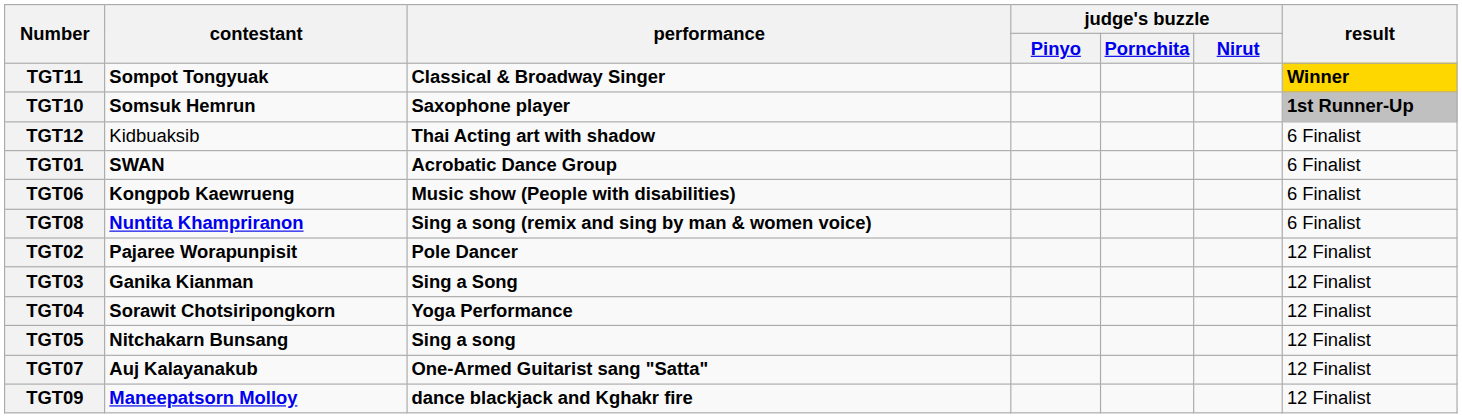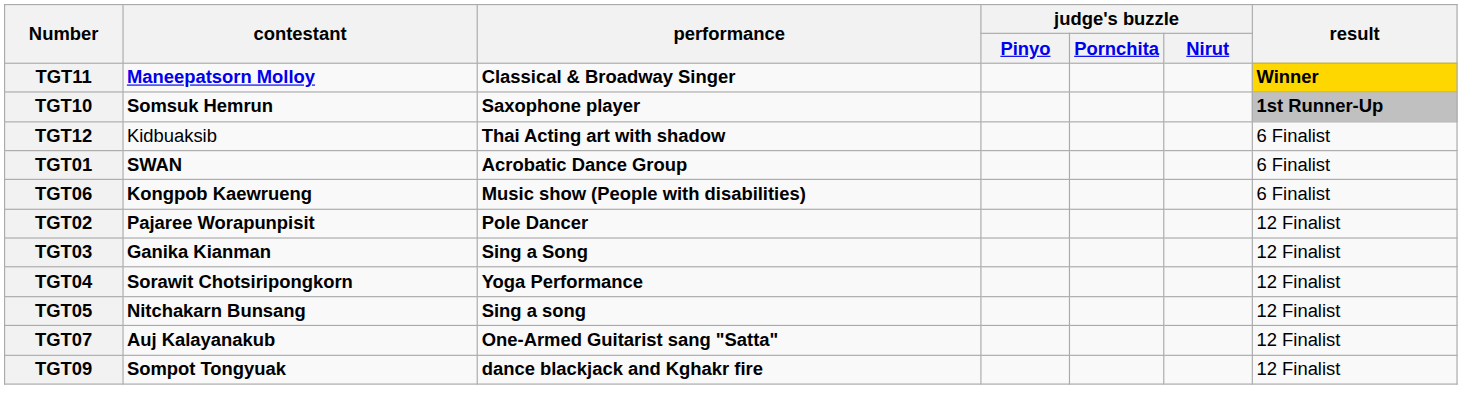 <table class="wikitable sortable" style="width:100%;">
 <tr>
 <th rowspan=2>Number</th>
 <th rowspan=2 class="unsortable">contestant</th>
 <th rowspan=2 class="unsortable">performance</th>
 <th colspan="3">judge's buzzle</th>
 <th rowspan=2 class="unsortable">result</th>
 </tr>
 <tr>
 <th width="70"><a href='#'>Pinyo</a></th>
 <th width="70"><a href='#'>Pornchita</a></th>
 <th width="70"><a href='#'>Nirut</a></th>
 </tr>
 <tr>
 <th>TGT11</th>
-<td><strong>Sompot Tongyuak</strong></td>
+<td><strong><a href='#'>Maneepatsorn Molloy</a></strong></td>
 <td><strong>Classical & Broadway Singer</strong></td>
 <td></td>
 <td></td>
 <td></td>
 <td style="background:gold;"><strong>Winner</strong></td>
 </tr>
 <tr>
 <th>TGT10</th>
 <td><strong>Somsuk Hemrun</strong></td>
 <td><strong>Saxophone player</strong></td>
 <td></td>
 <td></td>
 <td></td>
 <td style="background:silver;"><strong>1st Runner-Up</strong></td>
 </tr>
 <tr>
 <th>TGT12</th>
 <td>Kidbuaksib</td>
 <td><strong>Thai Acting art with shadow</strong></td>
 <td></td>
 <td></td>
 <td></td>
 <td>6 Finalist</td>
 </tr>
 <tr>
 <th>TGT01</th>
 <td><strong>SWAN</strong></td>
 <td><strong>Acrobatic Dance Group</strong></td>
 <td></td>
 <td></td>
 <td></td>
 <td>6 Finalist</td>
 </tr>
 <tr>
 <th>TGT06</th>
 <td><strong>Kongpob Kaewrueng</strong></td>
 <td><strong>Music show (People with disabilities)</strong></td>
-<td></td>
-<td></td>
-<td></td>
-<td>6 Finalist</td>
-</tr>
-<tr>
-<th>TGT08</th>
-<td><strong><a href='#'>Nuntita Khampriranon</a></strong></td>
-<td><strong>Sing a song (remix and sing by man & women voice)</strong></td>
 <td></td>
 <td></td>
 <td></td>
 <td>6 Finalist</td>
 </tr>
 <tr>
 <th>TGT02</th>
 <td><strong>Pajaree Worapunpisit</strong></td>
 <td><strong>Pole Dancer</strong></td>
 <td></td>
 <td></td>
 <td></td>
 <td>12 Finalist</td>
 </tr>
 <tr>
 <th>TGT03</th>
 <td><strong>Ganika Kianman</strong></td>
 <td><strong>Sing a Song</strong></td>
 <td></td>
 <td></td>
 <td></td>
 <td>12 Finalist</td>
 </tr>
 <tr>
 <th>TGT04</th>
 <td><strong>Sorawit Chotsiripongkorn</strong></td>
 <td><strong>Yoga Performance</strong></td>
 <td></td>
 <td></td>
 <td></td>
 <td>12 Finalist</td>
 </tr>
 <tr>
 <th>TGT05</th>
 <td><strong>Nitchakarn Bunsang</strong></td>
 <td><strong>Sing a song</strong></td>
 <td></td>
 <td></td>
 <td></td>
 <td>12 Finalist</td>
 </tr>
 <tr>
 <th>TGT07</th>
 <td><strong>Auj Kalayanakub</strong></td>
 <td><strong>One-Armed Guitarist sang "Satta" </strong></td>
 <td></td>
 <td></td>
 <td></td>
 <td>12 Finalist</td>
 </tr>
 <tr>
 <th>TGT09</th>
-<td><strong><a href='#'>Maneepatsorn Molloy</a></strong></td>
+<td><strong>Sompot Tongyuak</strong></td>
 <td><strong>dance blackjack and Kghakr fire</strong></td>
 <td></td>
 <td></td>
 <td></td>
 <td>12 Finalist</td>
 </tr>
 </table>
